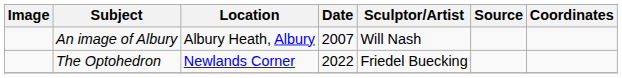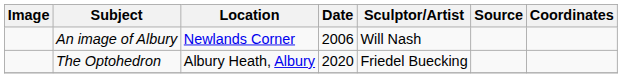 <table class="wikitable sortable">
 <tr>
 <th>Image</th>
 <th>Subject</th>
 <th>Location</th>
 <th>Date</th>
 <th>Sculptor/Artist</th>
 <th>Source</th>
 <th>Coordinates</th>
 </tr>
 <tr>
 <td></td>
 <td><em>An image of Albury</em></td>
-<td>Albury Heath, <a href='#'>Albury</a></td>
-<td>2007</td>
+<td><a href='#'>Newlands Corner</a></td>
+<td>2006</td>
 <td>Will Nash</td>
 <td></td>
 <td></td>
 </tr>
 <tr>
 <td></td>
 <td><em>The Optohedron</em></td>
-<td><a href='#'>Newlands Corner</a></td>
-<td>2022</td>
+<td>Albury Heath, <a href='#'>Albury</a></td>
+<td>2020</td>
 <td>Friedel Buecking</td>
 <td></td>
 <td></td>
 </tr>
 <tr>
 </tr>
 </table>
